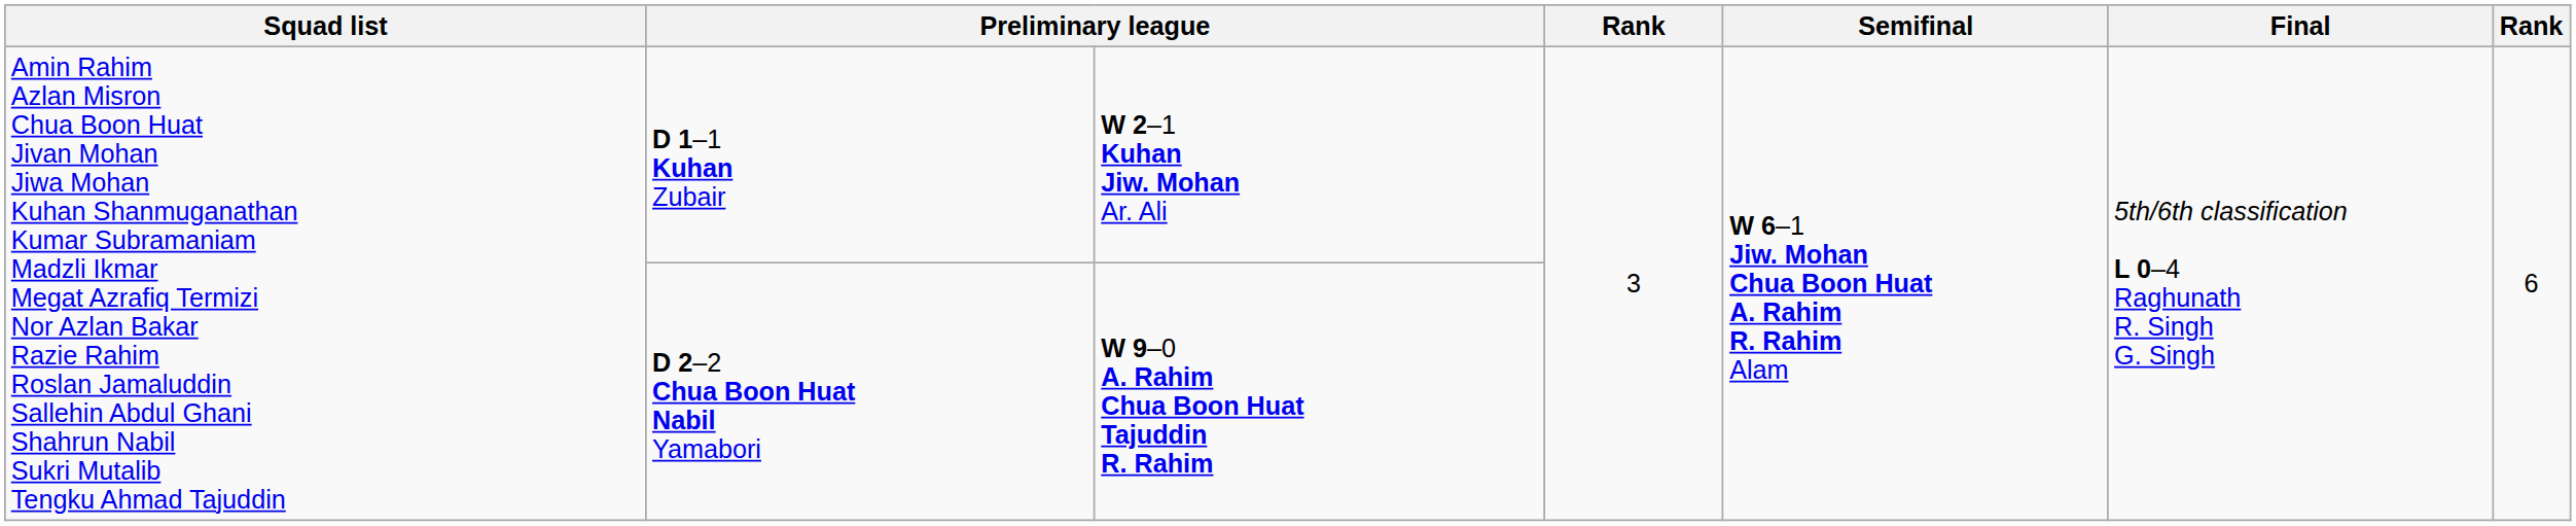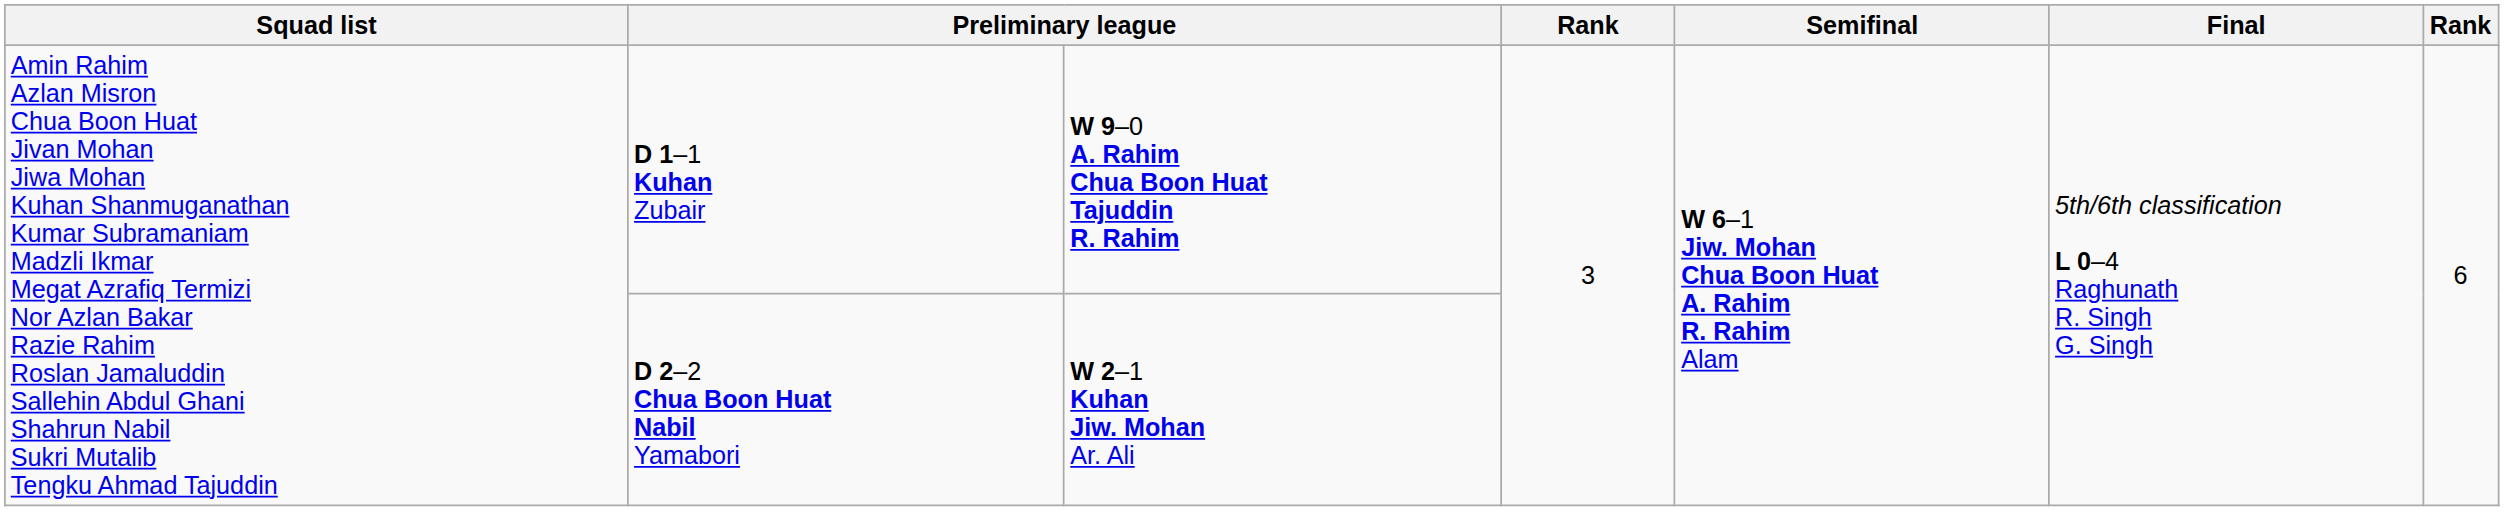 <table class="wikitable" width="90%" style="text-align:left; font-size:90%">
 <tr>
 <th width="25%">Squad list</th>
 <th colspan=2 width="35%">Preliminary league</th>
 <th>Rank</th>
 <th width="15%">Semifinal</th>
 <th width="15%">Final</th>
 <th width="3%">Rank</th>
 </tr>
 <tr>
 <td rowspan=2><a href='#'>Amin Rahim</a><br><a href='#'>Azlan Misron</a><br><a href='#'>Chua Boon Huat</a><br><a href='#'>Jivan Mohan</a><br><a href='#'>Jiwa Mohan</a><br><a href='#'>Kuhan Shanmuganathan</a><br><a href='#'>Kumar Subramaniam</a><br><a href='#'>Madzli Ikmar</a><br><a href='#'>Megat Azrafiq Termizi</a><br><a href='#'>Nor Azlan Bakar</a><br><a href='#'>Razie Rahim</a><br><a href='#'>Roslan Jamaluddin</a><br><a href='#'>Sallehin Abdul Ghani</a><br><a href='#'>Shahrun Nabil</a><br><a href='#'>Sukri Mutalib</a><br><a href='#'>Tengku Ahmad Tajuddin</a></td>
 <td><br><strong>D 1</strong>–1<br><strong><a href='#'>Kuhan</a> </strong><br><a href='#'>Zubair</a> </td>
-<td><br><strong>W 2</strong>–1<br><strong><a href='#'>Kuhan</a> <br><a href='#'>Jiw. Mohan</a> </strong><br><a href='#'>Ar. Ali</a> </td>
+<td><br><strong>W 9</strong>–0<br><strong><a href='#'>A. Rahim</a> <br><a href='#'>Chua Boon Huat</a> <br><a href='#'>Tajuddin</a> <br><a href='#'>R. Rahim</a> </strong></td>
 <td rowspan=2 align=center>3 <strong></strong></td>
 <td rowspan=2><br><strong>W 6</strong>–1<br><strong><a href='#'>Jiw. Mohan</a> <br><a href='#'>Chua Boon Huat</a> <br><a href='#'>A. Rahim</a> <br><a href='#'>R. Rahim</a> </strong><br><a href='#'>Alam</a> </td>
 <td rowspan=2><em>5th/6th classification</em><br><br><strong>L 0</strong>–4<br><a href='#'>Raghunath</a> <br><a href='#'>R. Singh</a> <br><a href='#'>G. Singh</a> </td>
 <td rowspan=2 align=center>6</td>
 </tr>
 <tr>
 <td><br><strong>D 2</strong>–2<br><strong><a href='#'>Chua Boon Huat</a> <br><a href='#'>Nabil</a> </strong><br><a href='#'>Yamabori</a> </td>
-<td><br><strong>W 9</strong>–0<br><strong><a href='#'>A. Rahim</a> <br><a href='#'>Chua Boon Huat</a> <br><a href='#'>Tajuddin</a> <br><a href='#'>R. Rahim</a> </strong></td>
+<td><br><strong>W 2</strong>–1<br><strong><a href='#'>Kuhan</a> <br><a href='#'>Jiw. Mohan</a> </strong><br><a href='#'>Ar. Ali</a> </td>
 </tr>
 </table>
